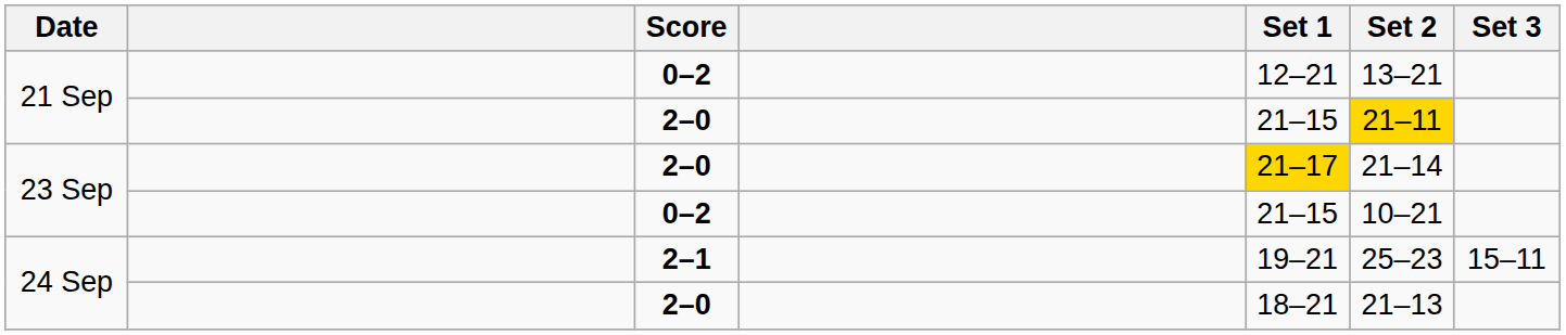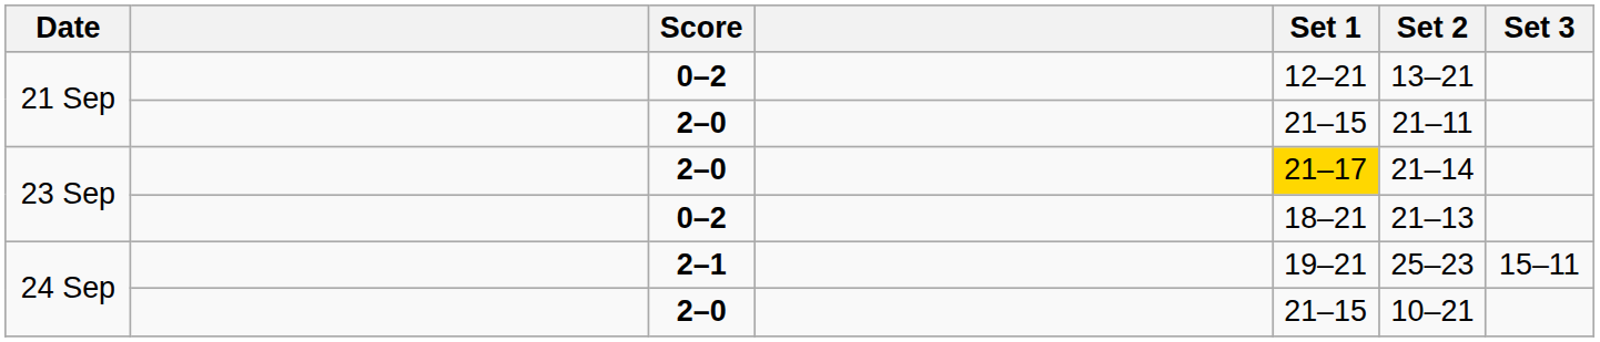 <table class="wikitable" style="text-align: center;">
 <tr>
 <th width="60">Date</th>
 <th align="right" width="270"></th>
 <th width="50">Score</th>
 <th align="left" width="270"></th>
 <th width="50">Set 1</th>
 <th width="50">Set 2</th>
 <th width="50">Set 3</th>
 </tr>
 <tr>
 <td rowspan=2>21 Sep</td>
 <td align=left></td>
 <td align=center><strong>0–2</strong></td>
 <td align=left><strong></strong></td>
 <td>12–21</td>
 <td>13–21</td>
 <td></td>
 </tr>
 <tr>
 <td align=left><strong></strong></td>
 <td align=center><strong>2–0</strong></td>
 <td align=left></td>
 <td>21–15</td>
-<td style="background: gold;">21–11</td>
+<td>21–11</td>
 <td></td>
 </tr>
 <tr>
 <td rowspan=2>23 Sep</td>
 <td align=left><strong></strong></td>
 <td align=center><strong>2–0</strong></td>
 <td align=left></td>
 <td style="background: gold;">21–17</td>
 <td>21–14</td>
 <td></td>
 </tr>
 <tr>
 <td align=left></td>
 <td align=center><strong>0–2</strong></td>
 <td align=left><strong></strong></td>
-<td>21–15</td>
-<td>10–21</td>
+<td>18–21</td>
+<td>21–13</td>
 <td></td>
 </tr>
 <tr>
 <td rowspan=2>24 Sep</td>
 <td align=left><strong></strong></td>
 <td align=center><strong>2–1</strong></td>
 <td align=left></td>
 <td>19–21</td>
 <td>25–23</td>
 <td>15–11</td>
 </tr>
 <tr>
 <td align=left><strong></strong></td>
 <td align=center><strong>2–0</strong></td>
 <td align=left></td>
-<td>18–21</td>
-<td>21–13</td>
+<td>21–15</td>
+<td>10–21</td>
 <td></td>
 </tr>
 </table>
